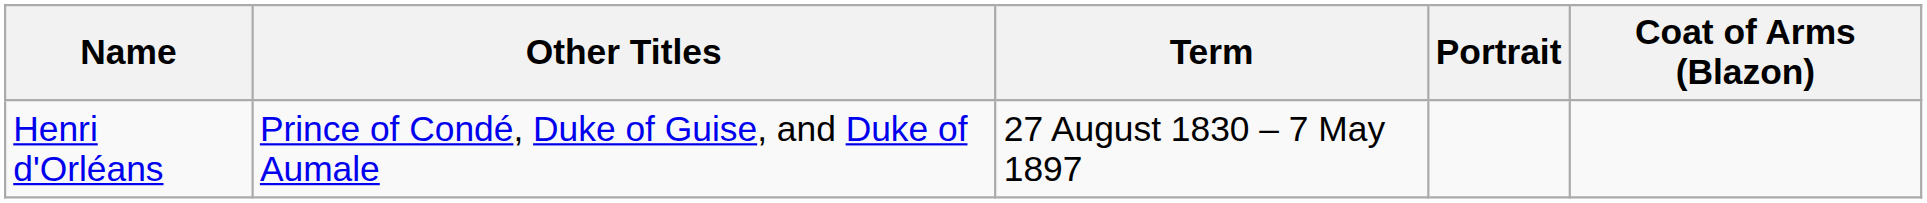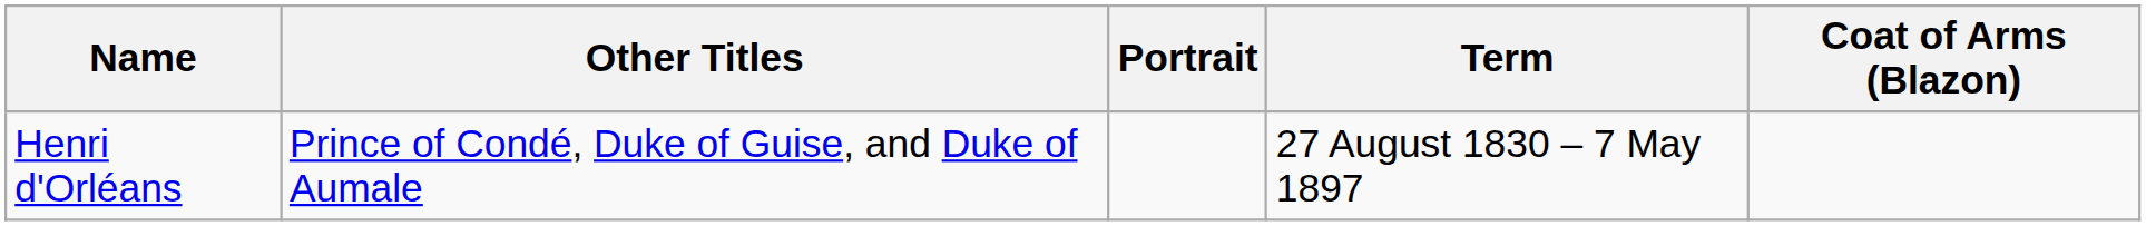 <table class="wikitable">
 <tr>
 <th>Name</th>
 <th>Other Titles</th>
+<th>Portrait</th>
 <th>Term</th>
-<th>Portrait</th>
 <th>Coat of Arms (Blazon)</th>
 </tr>
 <tr>
 <td><a href='#'>Henri d'Orléans</a></td>
 <td><a href='#'>Prince of Condé</a>, <a href='#'>Duke of Guise</a>, and <a href='#'>Duke of Aumale</a></td>
+<td></td>
 <td>27 August 1830 – 7 May 1897</td>
-<td></td>
 <td></td>
 </tr>
 </table>
